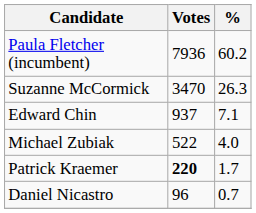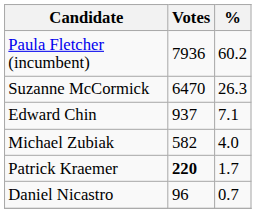 <table class="wikitable">
 <tr>
 <th bgcolor="#DDDDFF" width="150px">Candidate</th>
 <th bgcolor="#DDDDFF">Votes</th>
 <th bgcolor="#DDDDFF">%</th>
 </tr>
 <tr>
 <td><a href='#'>Paula Fletcher</a> (incumbent)</td>
 <td>7936</td>
 <td>60.2</td>
 </tr>
 <tr>
 <td>Suzanne McCormick</td>
-<td>3470</td>
+<td>6470</td>
 <td>26.3</td>
 </tr>
 <tr>
 <td>Edward Chin</td>
 <td>937</td>
 <td>7.1</td>
 </tr>
 <tr>
 <td>Michael Zubiak</td>
-<td>522</td>
+<td>582</td>
 <td>4.0</td>
 </tr>
 <tr>
 <td>Patrick Kraemer</td>
 <td><strong>220</strong></td>
 <td>1.7</td>
 </tr>
 <tr>
 <td>Daniel Nicastro</td>
 <td>96</td>
 <td>0.7</td>
 </tr>
 <tr>
 </tr>
 </table>
